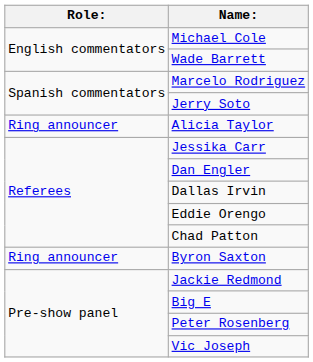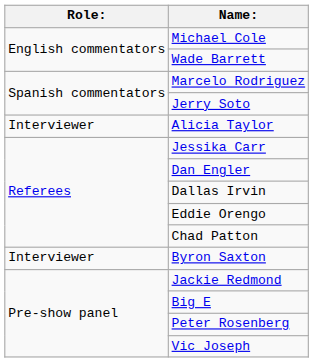 <table class=wikitable style="font-size:90%; margin: 0.5em 0 0.5em 1em; float: right; clear: right;">
 <tr>
 <th>Role:</th>
 <th>Name:</th>
 </tr>
 <tr>
 <td rowspan=2>English commentators</td>
 <td><a href='#'>Michael Cole</a></td>
 </tr>
 <tr>
 <td><a href='#'>Wade Barrett</a></td>
 </tr>
 <tr>
 <td rowspan=2>Spanish commentators</td>
 <td><a href='#'>Marcelo Rodriguez</a></td>
 </tr>
 <tr>
 <td><a href='#'>Jerry Soto</a></td>
 </tr>
 <tr>
-<td rowspan=1><a href='#'>Ring announcer</a></td>
+<td rowspan=1>Interviewer</td>
 <td><a href='#'>Alicia Taylor</a></td>
 </tr>
 <tr>
 <td rowspan=5><a href='#'>Referees</a></td>
 <td><a href='#'>Jessika Carr</a></td>
 </tr>
 <tr>
 <td><a href='#'>Dan Engler</a></td>
 </tr>
 <tr>
 <td>Dallas Irvin</td>
 </tr>
 <tr>
 <td>Eddie Orengo</td>
 </tr>
 <tr>
 <td>Chad Patton</td>
 </tr>
 <tr>
-<td rowspan=1><a href='#'>Ring announcer</a></td>
+<td rowspan=1>Interviewer</td>
 <td><a href='#'>Byron Saxton</a></td>
 </tr>
 <tr>
 <td rowspan=4>Pre-show panel</td>
 <td><a href='#'>Jackie Redmond</a></td>
 </tr>
 <tr>
 <td><a href='#'>Big E</a></td>
 </tr>
 <tr>
 <td><a href='#'>Peter Rosenberg</a></td>
 </tr>
 <tr>
 <td><a href='#'>Vic Joseph</a></td>
 </tr>
 </table>
